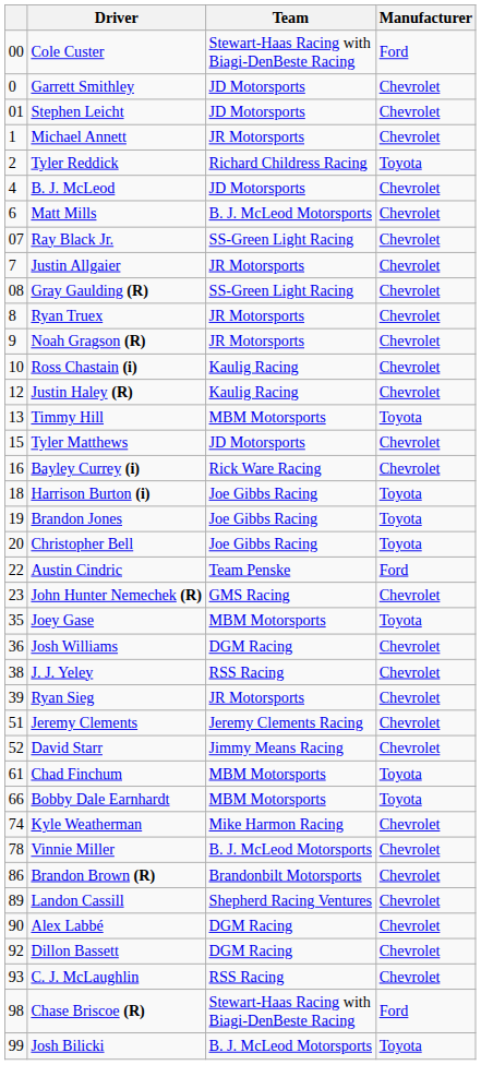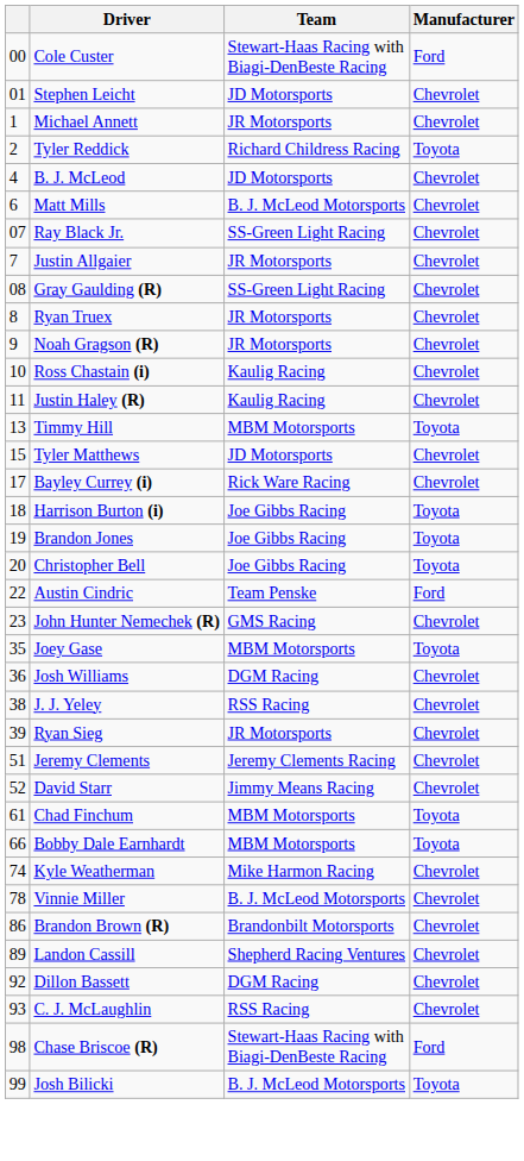 <table class="wikitable" style="font-size:95%">
 <tr>
 <th></th>
 <th>Driver</th>
 <th>Team</th>
 <th>Manufacturer</th>
 </tr>
 <tr>
 <td>00</td>
 <td><a href='#'>Cole Custer</a></td>
 <td><a href='#'>Stewart-Haas Racing</a> with <br> <a href='#'>Biagi-DenBeste Racing</a></td>
 <td><a href='#'>Ford</a></td>
-</tr>
-<tr>
-<td>0</td>
-<td><a href='#'>Garrett Smithley</a></td>
-<td><a href='#'>JD Motorsports</a></td>
-<td><a href='#'>Chevrolet</a></td>
 </tr>
 <tr>
 <td>01</td>
 <td><a href='#'>Stephen Leicht</a></td>
 <td><a href='#'>JD Motorsports</a></td>
 <td><a href='#'>Chevrolet</a></td>
 </tr>
 <tr>
 <td>1</td>
 <td><a href='#'>Michael Annett</a></td>
 <td><a href='#'>JR Motorsports</a></td>
 <td><a href='#'>Chevrolet</a></td>
 </tr>
 <tr>
 <td>2</td>
 <td><a href='#'>Tyler Reddick</a></td>
 <td><a href='#'>Richard Childress Racing</a></td>
 <td><a href='#'>Toyota</a></td>
 </tr>
 <tr>
 <td>4</td>
 <td><a href='#'>B. J. McLeod</a></td>
 <td><a href='#'>JD Motorsports</a></td>
 <td><a href='#'>Chevrolet</a></td>
 </tr>
 <tr>
 <td>6</td>
 <td><a href='#'>Matt Mills</a></td>
 <td><a href='#'>B. J. McLeod Motorsports</a></td>
 <td><a href='#'>Chevrolet</a></td>
 </tr>
 <tr>
 <td>07</td>
 <td><a href='#'>Ray Black Jr.</a></td>
 <td><a href='#'>SS-Green Light Racing</a></td>
 <td><a href='#'>Chevrolet</a></td>
 </tr>
 <tr>
 <td>7</td>
 <td><a href='#'>Justin Allgaier</a></td>
 <td><a href='#'>JR Motorsports</a></td>
 <td><a href='#'>Chevrolet</a></td>
 </tr>
 <tr>
 <td>08</td>
 <td><a href='#'>Gray Gaulding</a> <strong>(R)</strong></td>
 <td><a href='#'>SS-Green Light Racing</a></td>
 <td><a href='#'>Chevrolet</a></td>
 </tr>
 <tr>
 <td>8</td>
 <td><a href='#'>Ryan Truex</a></td>
 <td><a href='#'>JR Motorsports</a></td>
 <td><a href='#'>Chevrolet</a></td>
 </tr>
 <tr>
 <td>9</td>
 <td><a href='#'>Noah Gragson</a> <strong>(R)</strong></td>
 <td><a href='#'>JR Motorsports</a></td>
 <td><a href='#'>Chevrolet</a></td>
 </tr>
 <tr>
 <td>10</td>
 <td><a href='#'>Ross Chastain</a> <strong>(i)</strong></td>
 <td><a href='#'>Kaulig Racing</a></td>
 <td><a href='#'>Chevrolet</a></td>
 </tr>
 <tr>
-<td>12</td>
+<td>11</td>
 <td><a href='#'>Justin Haley</a> <strong>(R)</strong></td>
 <td><a href='#'>Kaulig Racing</a></td>
 <td><a href='#'>Chevrolet</a></td>
 </tr>
 <tr>
 <td>13</td>
 <td><a href='#'>Timmy Hill</a></td>
 <td><a href='#'>MBM Motorsports</a></td>
 <td><a href='#'>Toyota</a></td>
 </tr>
 <tr>
 <td>15</td>
 <td><a href='#'>Tyler Matthews</a></td>
 <td><a href='#'>JD Motorsports</a></td>
 <td><a href='#'>Chevrolet</a></td>
 </tr>
 <tr>
-<td>16</td>
+<td>17</td>
 <td><a href='#'>Bayley Currey</a> <strong>(i)</strong></td>
 <td><a href='#'>Rick Ware Racing</a></td>
 <td><a href='#'>Chevrolet</a></td>
 </tr>
 <tr>
 <td>18</td>
 <td><a href='#'>Harrison Burton</a> <strong>(i)</strong></td>
 <td><a href='#'>Joe Gibbs Racing</a></td>
 <td><a href='#'>Toyota</a></td>
 </tr>
 <tr>
 <td>19</td>
 <td><a href='#'>Brandon Jones</a></td>
 <td><a href='#'>Joe Gibbs Racing</a></td>
 <td><a href='#'>Toyota</a></td>
 </tr>
 <tr>
 <td>20</td>
 <td><a href='#'>Christopher Bell</a></td>
 <td><a href='#'>Joe Gibbs Racing</a></td>
 <td><a href='#'>Toyota</a></td>
 </tr>
 <tr>
 <td>22</td>
 <td><a href='#'>Austin Cindric</a></td>
 <td><a href='#'>Team Penske</a></td>
 <td><a href='#'>Ford</a></td>
 </tr>
 <tr>
 <td>23</td>
 <td><a href='#'>John Hunter Nemechek</a> <strong>(R)</strong></td>
 <td><a href='#'>GMS Racing</a></td>
 <td><a href='#'>Chevrolet</a></td>
 </tr>
 <tr>
 <td>35</td>
 <td><a href='#'>Joey Gase</a></td>
 <td><a href='#'>MBM Motorsports</a></td>
 <td><a href='#'>Toyota</a></td>
 </tr>
 <tr>
 <td>36</td>
 <td><a href='#'>Josh Williams</a></td>
 <td><a href='#'>DGM Racing</a></td>
 <td><a href='#'>Chevrolet</a></td>
 </tr>
 <tr>
 <td>38</td>
 <td><a href='#'>J. J. Yeley</a></td>
 <td><a href='#'>RSS Racing</a></td>
 <td><a href='#'>Chevrolet</a></td>
 </tr>
 <tr>
 <td>39</td>
 <td><a href='#'>Ryan Sieg</a></td>
 <td><a href='#'>JR Motorsports</a></td>
 <td><a href='#'>Chevrolet</a></td>
 </tr>
 <tr>
 <td>51</td>
 <td><a href='#'>Jeremy Clements</a></td>
 <td><a href='#'>Jeremy Clements Racing</a></td>
 <td><a href='#'>Chevrolet</a></td>
 </tr>
 <tr>
 <td>52</td>
 <td><a href='#'>David Starr</a></td>
 <td><a href='#'>Jimmy Means Racing</a></td>
 <td><a href='#'>Chevrolet</a></td>
 </tr>
 <tr>
 <td>61</td>
 <td><a href='#'>Chad Finchum</a></td>
 <td><a href='#'>MBM Motorsports</a></td>
 <td><a href='#'>Toyota</a></td>
 </tr>
 <tr>
 <td>66</td>
 <td><a href='#'>Bobby Dale Earnhardt</a></td>
 <td><a href='#'>MBM Motorsports</a></td>
 <td><a href='#'>Toyota</a></td>
 </tr>
 <tr>
 <td>74</td>
 <td><a href='#'>Kyle Weatherman</a></td>
 <td><a href='#'>Mike Harmon Racing</a></td>
 <td><a href='#'>Chevrolet</a></td>
 </tr>
 <tr>
 <td>78</td>
 <td><a href='#'>Vinnie Miller</a></td>
 <td><a href='#'>B. J. McLeod Motorsports</a></td>
 <td><a href='#'>Chevrolet</a></td>
 </tr>
 <tr>
 <td>86</td>
 <td><a href='#'>Brandon Brown</a> <strong>(R)</strong></td>
 <td><a href='#'>Brandonbilt Motorsports</a></td>
 <td><a href='#'>Chevrolet</a></td>
 </tr>
 <tr>
 <td>89</td>
 <td><a href='#'>Landon Cassill</a></td>
 <td><a href='#'>Shepherd Racing Ventures</a></td>
 <td><a href='#'>Chevrolet</a></td>
 </tr>
 <tr>
-<td>90</td>
-<td><a href='#'>Alex Labbé</a></td>
-<td><a href='#'>DGM Racing</a></td>
-<td><a href='#'>Chevrolet</a></td>
-</tr>
-<tr>
 <td>92</td>
 <td><a href='#'>Dillon Bassett</a></td>
 <td><a href='#'>DGM Racing</a></td>
 <td><a href='#'>Chevrolet</a></td>
 </tr>
 <tr>
 <td>93</td>
 <td><a href='#'>C. J. McLaughlin</a></td>
 <td><a href='#'>RSS Racing</a></td>
 <td><a href='#'>Chevrolet</a></td>
 </tr>
 <tr>
 <td>98</td>
 <td><a href='#'>Chase Briscoe</a> <strong>(R)</strong></td>
 <td><a href='#'>Stewart-Haas Racing</a> with <br> <a href='#'>Biagi-DenBeste Racing</a></td>
 <td><a href='#'>Ford</a></td>
 </tr>
 <tr>
 <td>99</td>
 <td><a href='#'>Josh Bilicki</a></td>
 <td><a href='#'>B. J. McLeod Motorsports</a></td>
 <td><a href='#'>Toyota</a></td>
 </tr>
 </table>
